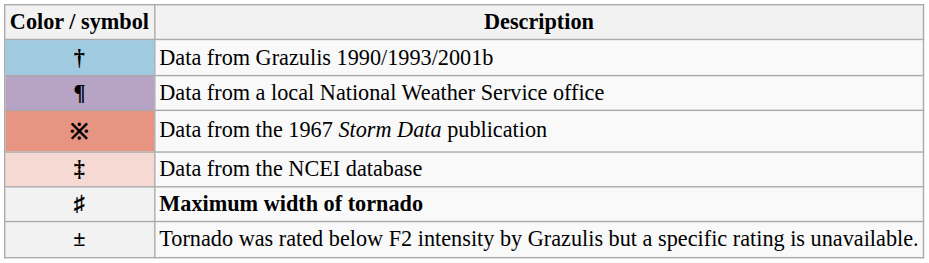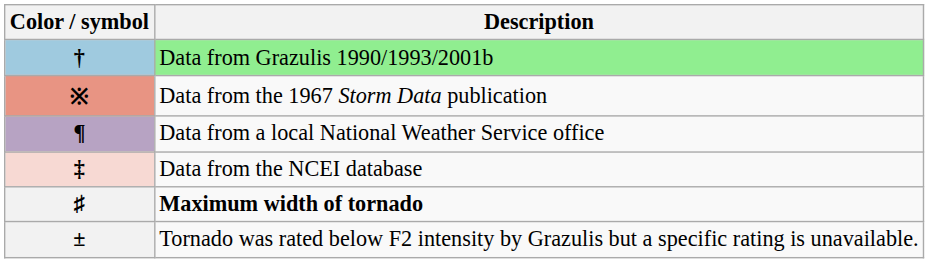 <table class="wikitable">
 <tr>
 <th scope="col">Color / symbol</th>
 <th scope="col">Description</th>
 </tr>
 <tr>
 <th scope="row" style="background-color:#9FCADF;">†</th>
-<td>Data from Grazulis 1990/1993/2001b</td>
+<td style="background: lightgreen;">Data from Grazulis 1990/1993/2001b</td>
+</tr>
+<tr>
+<th scope="row" style="background-color:#E89483;">※</th>
+<td>Data from the 1967 <em>Storm Data</em> publication</td>
 </tr>
 <tr>
 <th scope="row" style="background-color:#B7A3C3;">¶</th>
 <td>Data from a local National Weather Service office</td>
-</tr>
-<tr>
-<th scope="row" style="background-color:#E89483;">※</th>
-<td>Data from the 1967 <em>Storm Data</em> publication</td>
 </tr>
 <tr>
 <th scope="row" style="background-color:#F7D9D3;">‡</th>
 <td>Data from the NCEI database</td>
 </tr>
 <tr>
 <th scope="row">♯</th>
 <td><strong>Maximum width of tornado</strong></td>
 </tr>
 <tr>
 <th scope="row">±</th>
 <td>Tornado was rated below F2 intensity by Grazulis but a specific rating is unavailable.</td>
 </tr>
 </table>
